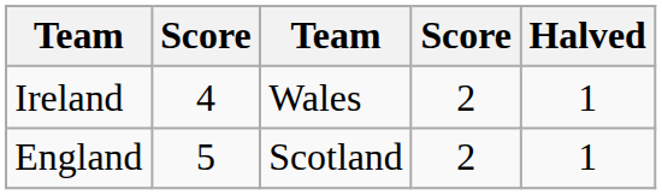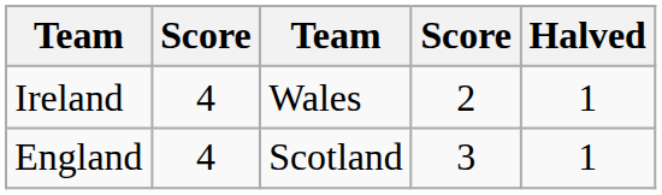 <table class="wikitable" style="text-align:center">
 <tr>
 <th>Team</th>
 <th>Score</th>
 <th>Team</th>
 <th>Score</th>
 <th>Halved</th>
 </tr>
 <tr>
 <td align=left> Ireland</td>
 <td>4</td>
 <td align=left> Wales</td>
 <td>2</td>
 <td>1</td>
 </tr>
 <tr>
 <td align=left> England</td>
-<td>5</td>
+<td>4</td>
 <td align=left> Scotland</td>
-<td>2</td>
+<td>3</td>
 <td>1</td>
 </tr>
 </table>
